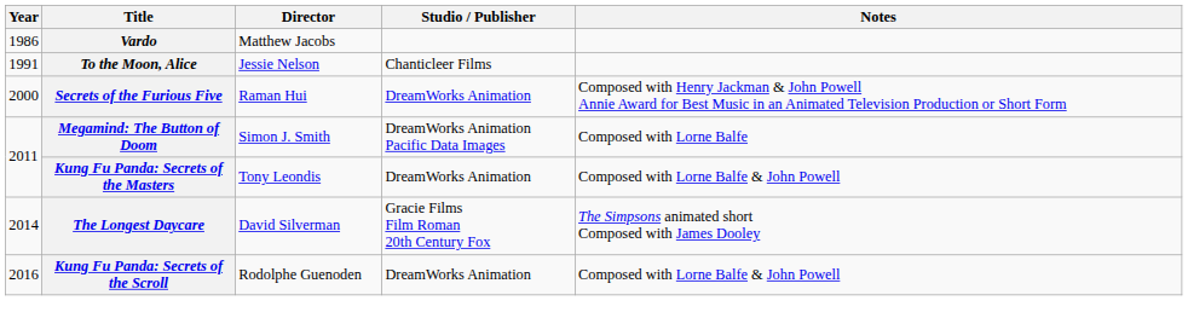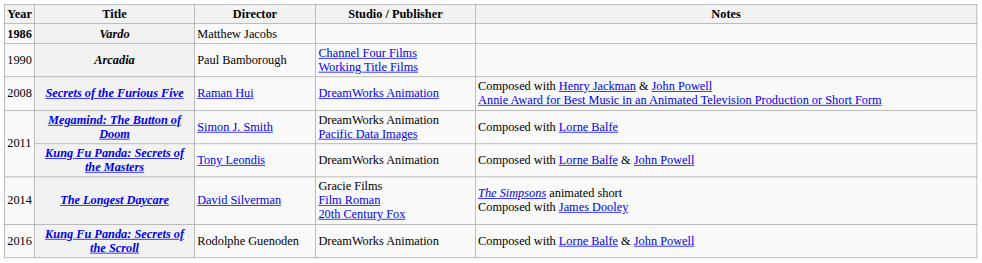 <table class="wikitable sortable" width="100%">
 <tr>
 <th width="30">Year</th>
 <th width="200">Title</th>
 <th width="150">Director</th>
 <th width="200">Studio / Publisher</th>
 <th>Notes</th>
 </tr>
 <tr>
-<td>1986</td>
+<td><strong>1986</strong></td>
 <th><em>Vardo</em></th>
 <td>Matthew Jacobs</td>
 <td></td>
 <td></td>
 </tr>
 <tr>
-<td>1991</td>
-<th><em>To the Moon, Alice</em></th>
-<td><a href='#'>Jessie Nelson</a></td>
-<td>Chanticleer Films</td>
+<td>1990</td>
+<th><em>Arcadia</em></th>
+<td>Paul Bamborough</td>
+<td><a href='#'>Channel Four Films</a><br><a href='#'>Working Title Films</a></td>
 <td></td>
 </tr>
 <tr>
-<td>2000</td>
+<td>2008</td>
 <th><em><a href='#'>Secrets of the Furious Five</a></em></th>
 <td><a href='#'>Raman Hui</a></td>
 <td><a href='#'>DreamWorks Animation</a></td>
 <td>Composed with <a href='#'>Henry Jackman</a> & <a href='#'>John Powell</a><br><a href='#'>Annie Award for Best Music in an Animated Television Production or Short Form</a></td>
 </tr>
 <tr>
 <td rowspan="2">2011</td>
 <th><em><a href='#'>Megamind: The Button of Doom</a></em></th>
 <td><a href='#'>Simon J. Smith</a></td>
 <td>DreamWorks Animation<br><a href='#'>Pacific Data Images</a></td>
 <td>Composed with <a href='#'>Lorne Balfe</a></td>
 </tr>
 <tr>
 <th><em><a href='#'>Kung Fu Panda: Secrets of the Masters</a></em></th>
 <td><a href='#'>Tony Leondis</a></td>
 <td>DreamWorks Animation</td>
 <td>Composed with <a href='#'>Lorne Balfe</a> & <a href='#'>John Powell</a></td>
 </tr>
 <tr>
 <td>2014</td>
 <th><em><a href='#'>The Longest Daycare</a></em></th>
 <td><a href='#'>David Silverman</a></td>
 <td>Gracie Films<br><a href='#'>Film Roman</a><br><a href='#'>20th Century Fox</a></td>
 <td><em><a href='#'>The Simpsons</a></em> animated short<br>Composed with <a href='#'>James Dooley</a></td>
 </tr>
 <tr>
 <td>2016</td>
 <th><em><a href='#'>Kung Fu Panda: Secrets of the Scroll</a></em></th>
 <td>Rodolphe Guenoden</td>
 <td>DreamWorks Animation</td>
 <td>Composed with <a href='#'>Lorne Balfe</a> & <a href='#'>John Powell</a></td>
 </tr>
 </table>
